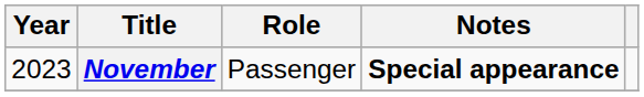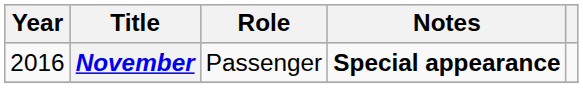 <table class="wikitable sortable plainrowheaders">
 <tr style="background:#ccc; text-align:center;">
 <th scope="col">Year</th>
 <th scope="col">Title</th>
 <th scope="col">Role</th>
 <th scope="col">Notes</th>
 <th scope="col" class="unsortable"></th>
 </tr>
 <tr>
-<td>2023</td>
+<td>2016</td>
 <th scope="row"><em><a href='#'>November</a></em></th>
 <td>Passenger</td>
 <td><strong>Special appearance</strong></td>
 <td style="text-align: center;"></td>
 </tr>
 <tr>
 </tr>
 </table>
